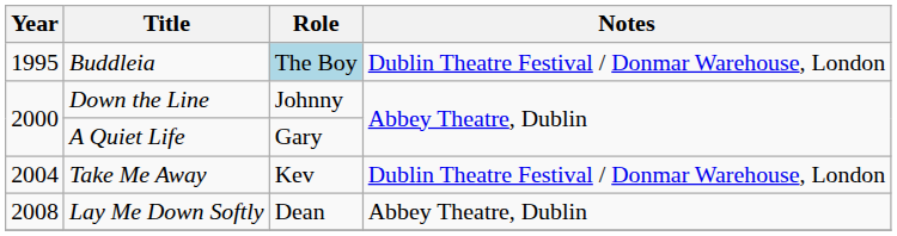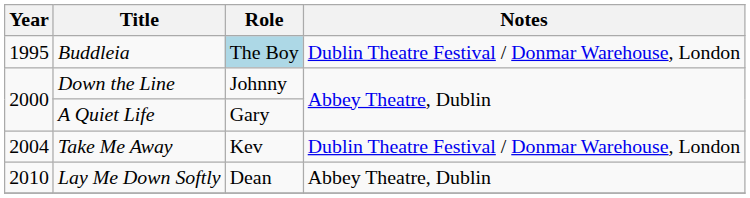 <table class="wikitable sortable">
 <tr>
 <th>Year</th>
 <th>Title</th>
 <th>Role</th>
 <th>Notes</th>
 </tr>
 <tr>
 <td>1995</td>
 <td><em>Buddleia</em></td>
 <td style="background: lightblue;">The Boy</td>
 <td><a href='#'>Dublin Theatre Festival</a> / <a href='#'>Donmar Warehouse</a>, London</td>
 </tr>
 <tr>
 <td rowspan="2">2000</td>
 <td><em>Down the Line</em></td>
 <td>Johnny</td>
 <td rowspan="2"><a href='#'>Abbey Theatre</a>, Dublin</td>
 </tr>
 <tr>
 <td><em>A Quiet Life</em></td>
 <td>Gary</td>
 </tr>
 <tr>
 <td>2004</td>
 <td><em>Take Me Away</em></td>
 <td>Kev</td>
 <td><a href='#'>Dublin Theatre Festival</a> / <a href='#'>Donmar Warehouse</a>, London</td>
 </tr>
 <tr>
-<td>2008</td>
+<td>2010</td>
 <td><em>Lay Me Down Softly</em></td>
 <td>Dean</td>
 <td>Abbey Theatre, Dublin</td>
 </tr>
 <tr>
 </tr>
 </table>
